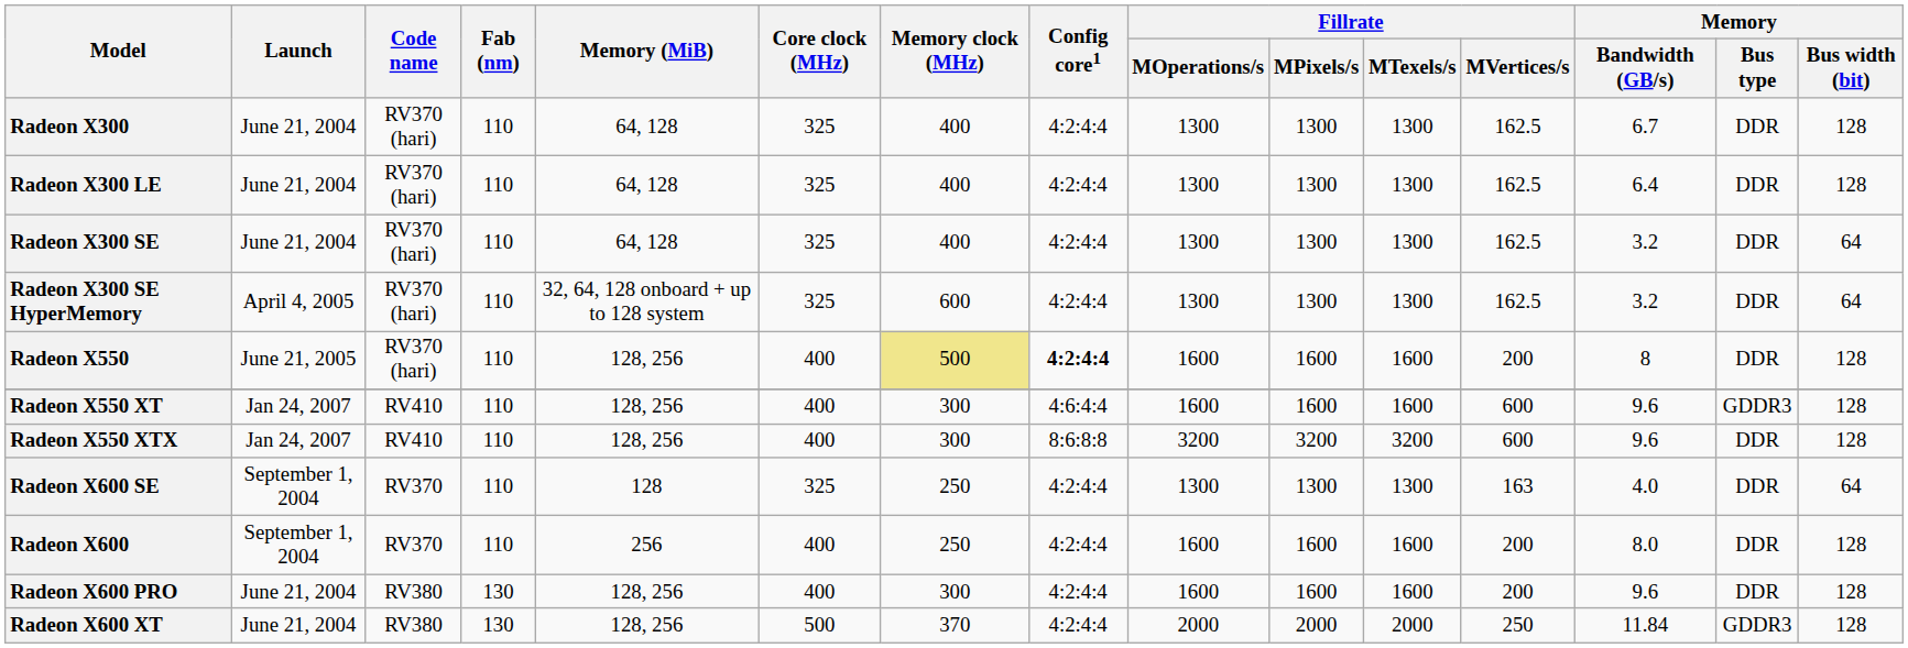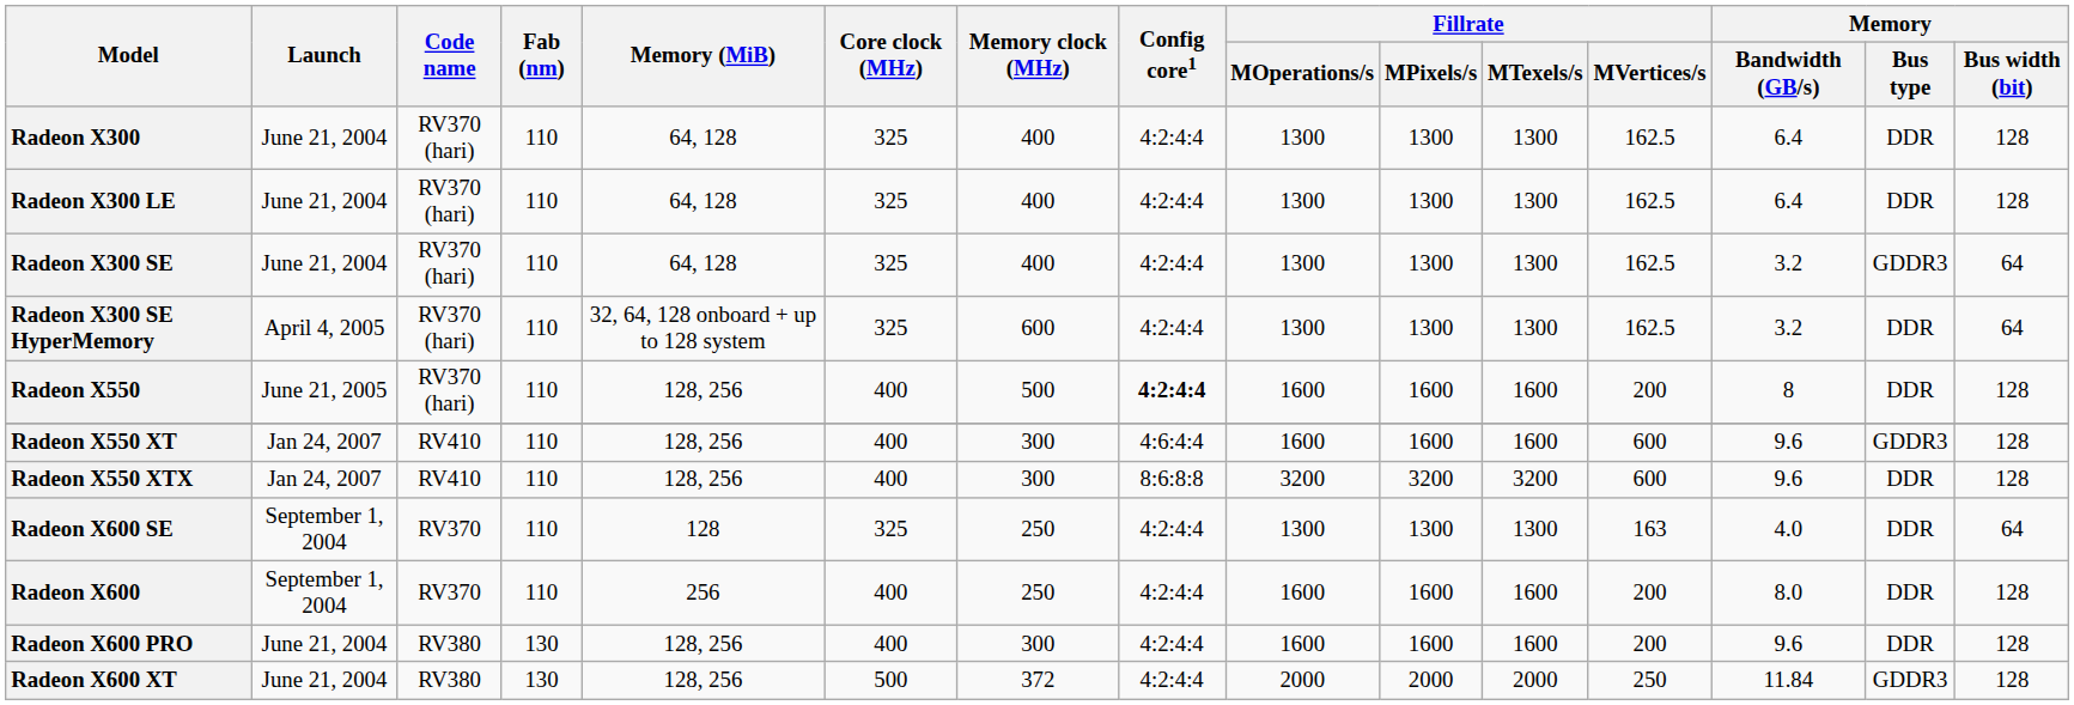 <table class="wikitable" style="font-size: 85%; text-align: center">
 <tr>
 <th rowspan=2>Model</th>
 <th rowspan=2>Launch</th>
 <th rowspan=2><a href='#'>Code name</a></th>
 <th rowspan=2>Fab (<a href='#'>nm</a>)</th>
 <th rowspan=2>Memory (<a href='#'>MiB</a>)</th>
 <th rowspan=2>Core clock (<a href='#'>MHz</a>)</th>
 <th rowspan=2>Memory clock (<a href='#'>MHz</a>)</th>
 <th rowspan=2>Config core<sup>1</sup></th>
 <th colspan=4><a href='#'>Fillrate</a></th>
 <th colspan=3>Memory</th>
 </tr>
 <tr>
 <th>MOperations/s</th>
 <th>MPixels/s</th>
 <th>MTexels/s</th>
 <th>MVertices/s</th>
 <th>Bandwidth (<a href='#'>GB</a>/s)</th>
 <th>Bus type</th>
 <th>Bus width (<a href='#'>bit</a>)</th>
 </tr>
 <tr>
 <th style="text-align:left">Radeon X300</th>
 <td>June 21, 2004</td>
 <td>RV370 (hari)</td>
 <td>110</td>
 <td>64, 128</td>
 <td>325</td>
 <td>400</td>
 <td>4:2:4:4</td>
 <td>1300</td>
 <td>1300</td>
 <td>1300</td>
 <td>162.5</td>
-<td>6.7</td>
+<td>6.4</td>
 <td>DDR</td>
 <td>128</td>
 </tr>
 <tr>
 <th style="text-align:left">Radeon X300 LE</th>
 <td>June 21, 2004</td>
 <td>RV370 (hari)</td>
 <td>110</td>
 <td>64, 128</td>
 <td>325</td>
 <td>400</td>
 <td>4:2:4:4</td>
 <td>1300</td>
 <td>1300</td>
 <td>1300</td>
 <td>162.5</td>
 <td>6.4</td>
 <td>DDR</td>
 <td>128</td>
 </tr>
 <tr>
 <th style="text-align:left">Radeon X300 SE</th>
 <td>June 21, 2004</td>
 <td>RV370 (hari)</td>
 <td>110</td>
 <td>64, 128</td>
 <td>325</td>
 <td>400</td>
 <td>4:2:4:4</td>
 <td>1300</td>
 <td>1300</td>
 <td>1300</td>
 <td>162.5</td>
 <td>3.2</td>
-<td>DDR</td>
+<td>GDDR3</td>
 <td>64</td>
 </tr>
 <tr>
 <th style="text-align:left">Radeon X300 SE HyperMemory</th>
 <td>April 4, 2005</td>
 <td>RV370 (hari)</td>
 <td>110</td>
 <td>32, 64, 128 onboard + up to 128 system</td>
 <td>325</td>
 <td>600</td>
 <td>4:2:4:4</td>
 <td>1300</td>
 <td>1300</td>
 <td>1300</td>
 <td>162.5</td>
 <td>3.2</td>
 <td>DDR</td>
 <td>64</td>
 </tr>
 <tr>
 <th style="text-align:left">Radeon X550</th>
 <td>June 21, 2005</td>
 <td>RV370 (hari)</td>
 <td>110</td>
 <td>128, 256</td>
 <td>400</td>
-<td style="background: khaki;">500</td>
+<td>500</td>
 <td><strong>4:2:4:4</strong></td>
 <td>1600</td>
 <td>1600</td>
 <td>1600</td>
 <td>200</td>
 <td>8</td>
 <td>DDR</td>
 <td>128</td>
 </tr>
 <tr>
 </tr>
 <tr>
 <th style="text-align:left">Radeon X550 XT</th>
 <td>Jan 24, 2007</td>
 <td>RV410</td>
 <td>110</td>
 <td>128, 256</td>
 <td>400</td>
 <td>300</td>
 <td>4:6:4:4</td>
 <td>1600</td>
 <td>1600</td>
 <td>1600</td>
 <td>600</td>
 <td>9.6</td>
 <td>GDDR3</td>
 <td>128</td>
 </tr>
 <tr>
 <th style="text-align:left">Radeon X550 XTX</th>
 <td>Jan 24, 2007</td>
 <td>RV410</td>
 <td>110</td>
 <td>128, 256</td>
 <td>400</td>
 <td>300</td>
 <td>8:6:8:8</td>
 <td>3200</td>
 <td>3200</td>
 <td>3200</td>
 <td>600</td>
 <td>9.6</td>
 <td>DDR</td>
 <td>128</td>
 </tr>
 <tr>
 <th style="text-align:left">Radeon X600 SE</th>
 <td>September 1, 2004</td>
 <td>RV370</td>
 <td>110</td>
 <td>128</td>
 <td>325</td>
 <td>250</td>
 <td>4:2:4:4</td>
 <td>1300</td>
 <td>1300</td>
 <td>1300</td>
 <td>163</td>
 <td>4.0</td>
 <td>DDR</td>
 <td>64</td>
 </tr>
 <tr>
 <th style="text-align:left">Radeon X600</th>
 <td>September 1, 2004</td>
 <td>RV370</td>
 <td>110</td>
 <td>256</td>
 <td>400</td>
 <td>250</td>
 <td>4:2:4:4</td>
 <td>1600</td>
 <td>1600</td>
 <td>1600</td>
 <td>200</td>
 <td>8.0</td>
 <td>DDR</td>
 <td>128</td>
 </tr>
 <tr>
 <th style="text-align:left">Radeon X600 PRO</th>
 <td>June 21, 2004</td>
 <td>RV380</td>
 <td>130</td>
 <td>128, 256</td>
 <td>400</td>
 <td>300</td>
 <td>4:2:4:4</td>
 <td>1600</td>
 <td>1600</td>
 <td>1600</td>
 <td>200</td>
 <td>9.6</td>
 <td>DDR</td>
 <td>128</td>
 </tr>
 <tr>
 <th style="text-align:left">Radeon X600 XT</th>
 <td>June 21, 2004</td>
 <td>RV380</td>
 <td>130</td>
 <td>128, 256</td>
 <td>500</td>
-<td>370</td>
+<td>372</td>
 <td>4:2:4:4</td>
 <td>2000</td>
 <td>2000</td>
 <td>2000</td>
 <td>250</td>
 <td>11.84</td>
 <td>GDDR3</td>
 <td>128</td>
 </tr>
 </table>
